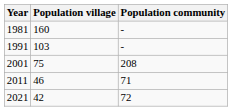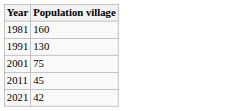 <table class="wikitable">
 <tr>
 <th>Year</th>
 <th>Population village</th>
-<th>Population community</th>
 </tr>
 <tr>
 <td>1981</td>
 <td>160</td>
-<td>-</td>
 </tr>
 <tr>
 <td>1991</td>
-<td>103</td>
-<td>-</td>
+<td>130</td>
 </tr>
 <tr>
 <td>2001</td>
 <td>75</td>
-<td>208</td>
 </tr>
 <tr>
 <td>2011</td>
-<td>46</td>
-<td>71</td>
+<td>45</td>
 </tr>
 <tr>
 <td>2021</td>
 <td>42</td>
-<td>72</td>
 </tr>
 </table>
